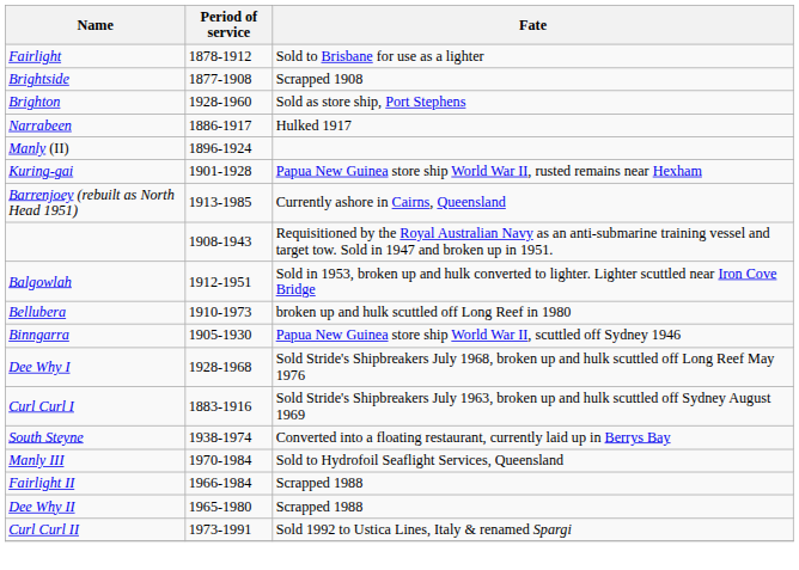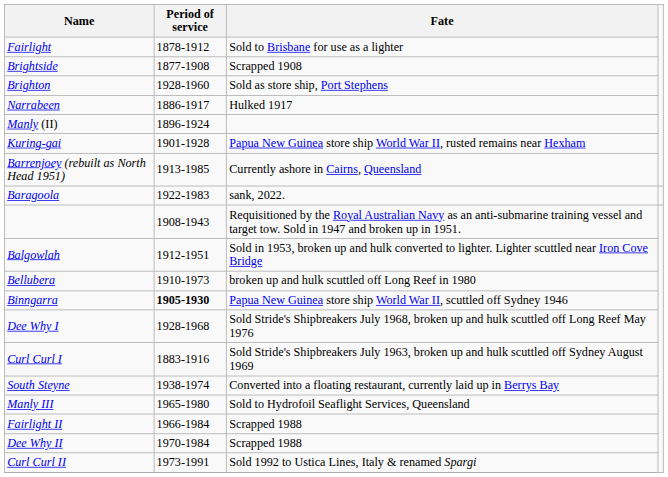 <table class="wikitable">
 <tr>
 <th>Name</th>
 <th>Period of service</th>
 <th>Fate</th>
 </tr>
 <tr>
 <td><em><a href='#'>Fairlight</a></em></td>
 <td>1878-1912</td>
 <td>Sold to <a href='#'>Brisbane</a> for use as a lighter</td>
 </tr>
 <tr>
 <td><em><a href='#'>Brightside</a></em></td>
 <td>1877-1908</td>
 <td>Scrapped 1908</td>
 </tr>
 <tr>
 <td><em><a href='#'>Brighton</a></em></td>
 <td>1928-1960</td>
 <td>Sold as store ship, <a href='#'>Port Stephens</a></td>
 </tr>
 <tr>
 <td><em><a href='#'>Narrabeen</a></em></td>
 <td>1886-1917</td>
 <td>Hulked 1917</td>
 </tr>
 <tr>
 <td><em><a href='#'>Manly</a></em> (II)</td>
 <td>1896-1924</td>
 <td></td>
 </tr>
 <tr>
 <td><em><a href='#'>Kuring-gai</a></em></td>
 <td>1901-1928</td>
 <td><a href='#'>Papua New Guinea</a> store ship <a href='#'>World War II</a>, rusted remains near <a href='#'>Hexham</a></td>
 </tr>
 <tr>
 <td><em><a href='#'>Barrenjoey</a> (rebuilt as North Head 1951)</em></td>
 <td>1913-1985</td>
 <td>Currently ashore in <a href='#'>Cairns</a>, <a href='#'>Queensland</a></td>
 </tr>
 <tr>
+<td><em><a href='#'>Baragoola</a></em></td>
+<td>1922-1983</td>
+<td>sank, 2022.</td>
+<td></td>
+</tr>
+<tr>
 <td></td>
 <td>1908-1943</td>
 <td>Requisitioned by the <a href='#'>Royal Australian Navy</a> as an anti-submarine training vessel and target tow. Sold in 1947 and broken up in 1951.</td>
 </tr>
 <tr>
 <td><em><a href='#'>Balgowlah</a></em></td>
 <td>1912-1951</td>
 <td>Sold in 1953, broken up and hulk converted to lighter. Lighter scuttled near <a href='#'>Iron Cove Bridge</a></td>
 </tr>
 <tr>
 <td><em><a href='#'>Bellubera</a></em></td>
 <td>1910-1973</td>
 <td>broken up and hulk scuttled off Long Reef in 1980</td>
 </tr>
 <tr>
 <td><em><a href='#'>Binngarra</a></em></td>
-<td>1905-1930</td>
+<td><strong>1905-1930</strong></td>
 <td><a href='#'>Papua New Guinea</a> store ship <a href='#'>World War II</a>, scuttled off Sydney 1946</td>
 </tr>
 <tr>
 <td><em><a href='#'>Dee Why I</a></em></td>
 <td>1928-1968</td>
 <td>Sold Stride's Shipbreakers July 1968, broken up and hulk scuttled off Long Reef May 1976</td>
 </tr>
 <tr>
 <td><em><a href='#'>Curl Curl I</a></em></td>
 <td>1883-1916</td>
 <td>Sold Stride's Shipbreakers July 1963, broken up and hulk scuttled off Sydney August 1969</td>
 </tr>
 <tr>
 <td><em><a href='#'>South Steyne</a></em></td>
 <td>1938-1974</td>
 <td>Converted into a floating restaurant, currently laid up in <a href='#'>Berrys Bay</a></td>
 </tr>
 <tr>
 <td><em><a href='#'>Manly III</a></em></td>
-<td>1970-1984</td>
+<td>1965-1980</td>
 <td>Sold to Hydrofoil Seaflight Services, Queensland</td>
 </tr>
 <tr>
 <td><em><a href='#'>Fairlight II</a></em></td>
 <td>1966-1984</td>
 <td>Scrapped 1988</td>
 </tr>
 <tr>
 <td><em><a href='#'>Dee Why II</a></em></td>
-<td>1965-1980</td>
+<td>1970-1984</td>
 <td>Scrapped 1988</td>
 </tr>
 <tr>
 <td><em><a href='#'>Curl Curl II</a></em></td>
 <td>1973-1991</td>
 <td>Sold 1992 to Ustica Lines, Italy & renamed <em>Spargi</em></td>
 </tr>
 <tr>
 </tr>
 </table>
